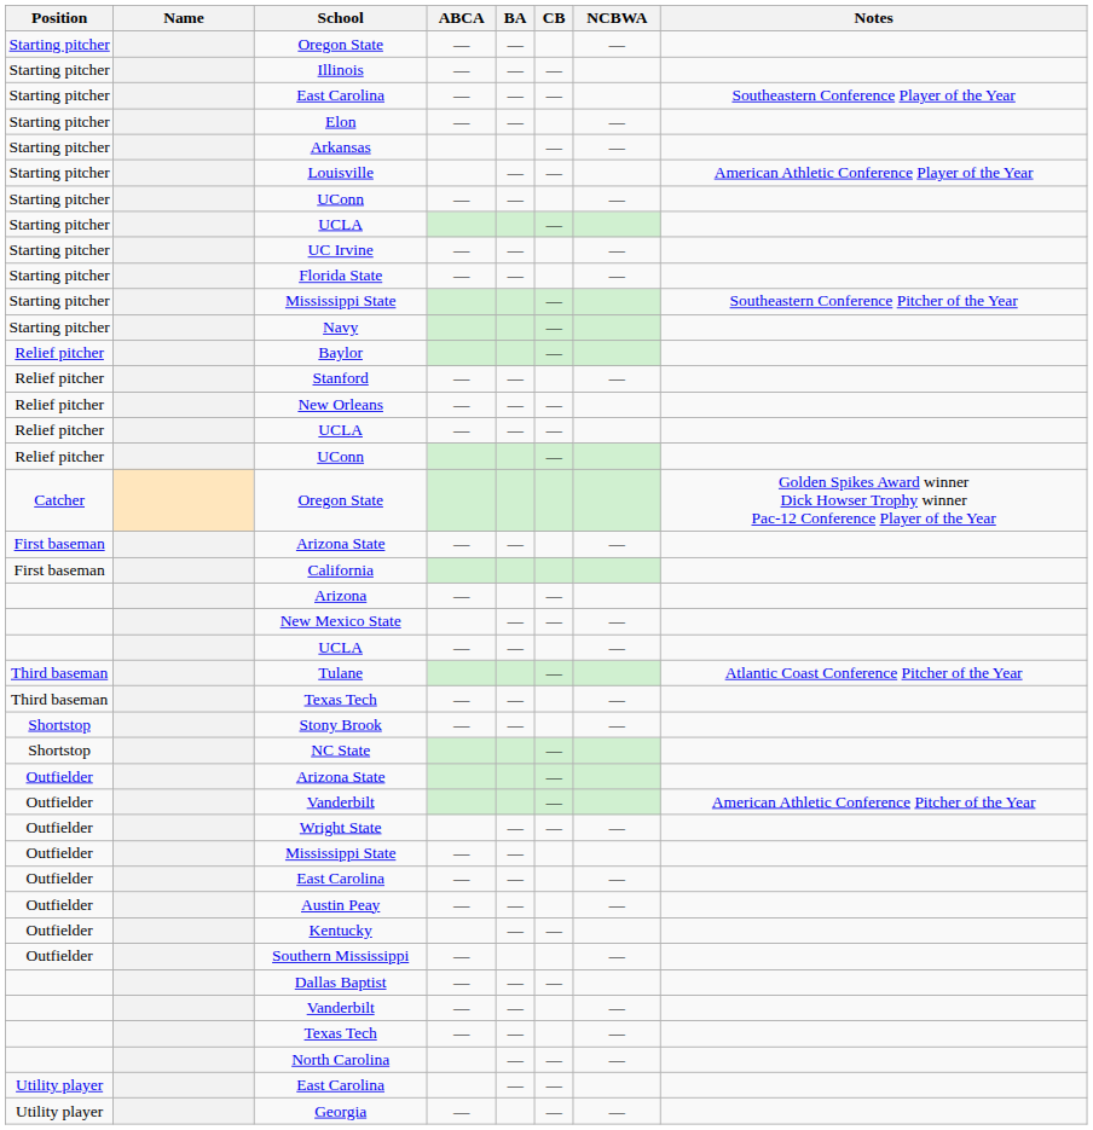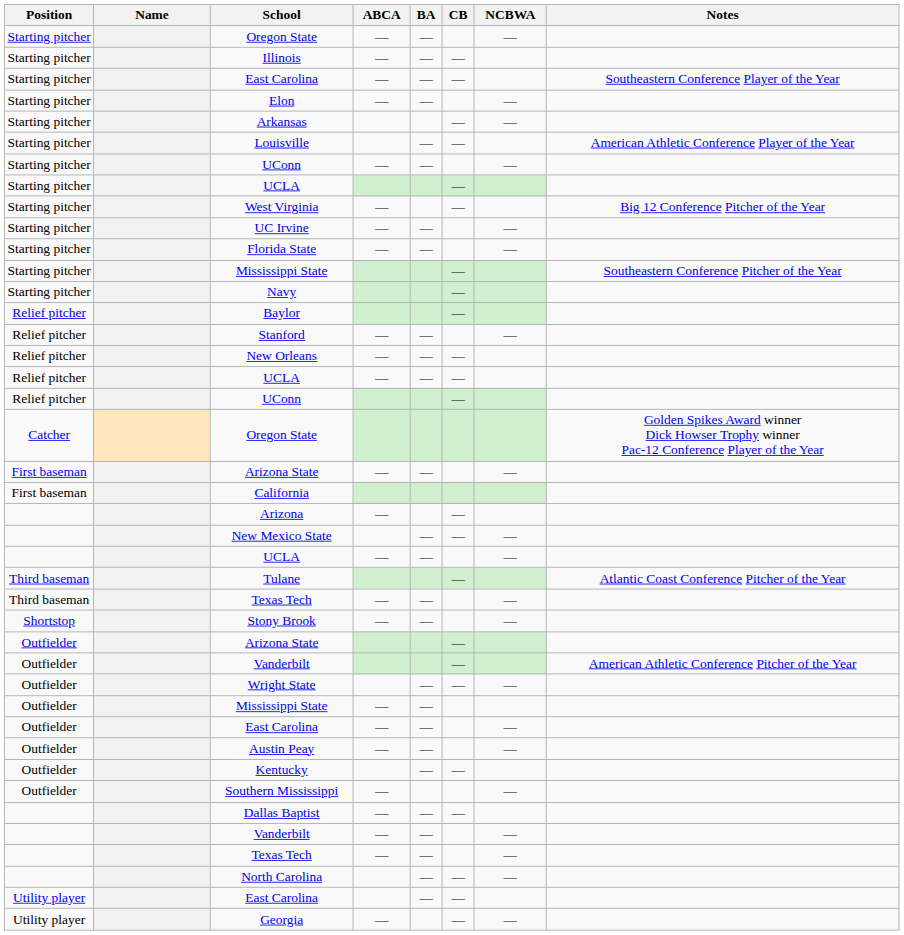 <table class="wikitable sortable plainrowheaders" style="text-align:center">
 <tr>
 <th scope="col" style="width:10%;">Position</th>
 <th scope="col" style="width:13%;">Name</th>
 <th scope="col" style="width:16%;">School</th>
 <th scope="col">ABCA</th>
 <th scope="col">BA</th>
 <th scope="col">CB</th>
 <th scope="col">NCBWA</th>
 <th scope="col" class="unsortable">Notes</th>
 </tr>
 <tr>
 <td><a href='#'>Starting pitcher</a></td>
 <th scope="row" style="text-align:center"></th>
 <td><a href='#'>Oregon State</a></td>
 <td>—</td>
 <td>—</td>
 <td></td>
 <td>—</td>
 <td></td>
 </tr>
 <tr>
 <td>Starting pitcher</td>
 <th scope="row" style="text-align:center"></th>
 <td><a href='#'>Illinois</a></td>
 <td>—</td>
 <td>—</td>
 <td>—</td>
 <td></td>
 <td></td>
 </tr>
 <tr>
 <td>Starting pitcher</td>
 <th scope="row" style="text-align:center"></th>
 <td><a href='#'>East Carolina</a></td>
 <td>—</td>
 <td>—</td>
 <td>—</td>
 <td></td>
 <td><a href='#'>Southeastern Conference</a> <a href='#'>Player of the Year</a></td>
 </tr>
 <tr>
 <td>Starting pitcher</td>
 <th scope="row" style="text-align:center"></th>
 <td><a href='#'>Elon</a></td>
 <td>—</td>
 <td>—</td>
 <td></td>
 <td>—</td>
 <td></td>
 </tr>
 <tr>
 <td>Starting pitcher</td>
 <th scope="row" style="text-align:center"></th>
 <td><a href='#'>Arkansas</a></td>
 <td></td>
 <td></td>
 <td>—</td>
 <td>—</td>
 <td></td>
 </tr>
 <tr>
 <td>Starting pitcher</td>
 <th scope="row" style="text-align:center"></th>
 <td><a href='#'>Louisville</a></td>
 <td></td>
 <td>—</td>
 <td>—</td>
 <td></td>
 <td><a href='#'>American Athletic Conference</a> <a href='#'>Player of the Year</a></td>
 </tr>
 <tr>
 <td>Starting pitcher</td>
 <th scope="row" style="text-align:center"></th>
 <td><a href='#'>UConn</a></td>
 <td>—</td>
 <td>—</td>
 <td></td>
 <td>—</td>
 <td></td>
 </tr>
 <tr>
 <td>Starting pitcher</td>
 <th scope="row" style="text-align:center"></th>
 <td><a href='#'>UCLA</a></td>
 <td style="background:#d0f0d0;"></td>
 <td style="background:#d0f0d0;"></td>
 <td style="background:#d0f0d0;">—</td>
 <td style="background:#d0f0d0;"></td>
 <td></td>
+</tr>
+<tr>
+<td>Starting pitcher</td>
+<th scope="row" style="text-align:center"></th>
+<td><a href='#'>West Virginia</a></td>
+<td>—</td>
+<td></td>
+<td>—</td>
+<td></td>
+<td><a href='#'>Big 12 Conference</a> <a href='#'>Pitcher of the Year</a></td>
 </tr>
 <tr>
 <td>Starting pitcher</td>
 <th scope="row" style="text-align:center"></th>
 <td><a href='#'>UC Irvine</a></td>
 <td>—</td>
 <td>—</td>
 <td></td>
 <td>—</td>
 <td></td>
 </tr>
 <tr>
 <td>Starting pitcher</td>
 <th scope="row" style="text-align:center"></th>
 <td><a href='#'>Florida State</a></td>
 <td>—</td>
 <td>—</td>
 <td></td>
 <td>—</td>
 <td></td>
 </tr>
 <tr>
 <td>Starting pitcher</td>
 <th scope="row" style="text-align:center"></th>
 <td><a href='#'>Mississippi State</a></td>
 <td style="background:#d0f0d0;"></td>
 <td style="background:#d0f0d0;"></td>
 <td style="background:#d0f0d0;">—</td>
 <td style="background:#d0f0d0;"></td>
 <td><a href='#'>Southeastern Conference</a> <a href='#'>Pitcher of the Year</a></td>
 </tr>
 <tr>
 <td>Starting pitcher</td>
 <th scope="row" style="text-align:center"></th>
 <td><a href='#'>Navy</a></td>
 <td style="background:#d0f0d0;"></td>
 <td style="background:#d0f0d0;"></td>
 <td style="background:#d0f0d0;">—</td>
 <td style="background:#d0f0d0;"></td>
 <td></td>
 </tr>
 <tr>
 <td><a href='#'>Relief pitcher</a></td>
 <th scope="row" style="text-align:center"></th>
 <td><a href='#'>Baylor</a></td>
 <td style="background:#d0f0d0;"></td>
 <td style="background:#d0f0d0;"></td>
 <td style="background:#d0f0d0;">—</td>
 <td style="background:#d0f0d0;"></td>
 <td></td>
 </tr>
 <tr>
 <td>Relief pitcher</td>
 <th scope="row" style="text-align:center"></th>
 <td><a href='#'>Stanford</a></td>
 <td>—</td>
 <td>—</td>
 <td></td>
 <td>—</td>
 <td></td>
 </tr>
 <tr>
 <td>Relief pitcher</td>
 <th scope="row" style="text-align:center"></th>
 <td><a href='#'>New Orleans</a></td>
 <td>—</td>
 <td>—</td>
 <td>—</td>
 <td></td>
 <td></td>
 </tr>
 <tr>
 <td>Relief pitcher</td>
 <th scope="row" style="text-align:center"></th>
 <td><a href='#'>UCLA</a></td>
 <td>—</td>
 <td>—</td>
 <td>—</td>
 <td></td>
 <td></td>
 </tr>
 <tr>
 <td>Relief pitcher</td>
 <th scope="row" style="text-align:center"></th>
 <td><a href='#'>UConn</a></td>
 <td style="background:#d0f0d0;"></td>
 <td style="background:#d0f0d0;"></td>
 <td style="background:#d0f0d0;">—</td>
 <td style="background:#d0f0d0;"></td>
 <td></td>
 </tr>
 <tr>
 <td><a href='#'>Catcher</a></td>
 <th scope="row" style="text-align:center; background:#ffe6bd"></th>
 <td><a href='#'>Oregon State</a></td>
 <td style="background:#d0f0d0;"></td>
 <td style="background:#d0f0d0;"></td>
 <td style="background:#d0f0d0;"></td>
 <td style="background:#d0f0d0;"></td>
 <td><a href='#'>Golden Spikes Award</a> winner<br><a href='#'>Dick Howser Trophy</a> winner<br><a href='#'>Pac-12 Conference</a> <a href='#'>Player of the Year</a></td>
 </tr>
 <tr>
 <td><a href='#'>First baseman</a></td>
 <th scope="row" style="text-align:center"></th>
 <td><a href='#'>Arizona State</a></td>
 <td>—</td>
 <td>—</td>
 <td></td>
 <td>—</td>
 <td></td>
 </tr>
 <tr>
 <td>First baseman</td>
 <th scope="row" style="text-align:center"></th>
 <td><a href='#'>California</a></td>
 <td style="background:#d0f0d0;"></td>
 <td style="background:#d0f0d0;"></td>
 <td style="background:#d0f0d0;"></td>
 <td style="background:#d0f0d0;"></td>
 <td></td>
 </tr>
 <tr>
 <td></td>
 <th scope="row" style="text-align:center"></th>
 <td><a href='#'>Arizona</a></td>
 <td>—</td>
 <td></td>
 <td>—</td>
 <td></td>
 <td></td>
 </tr>
 <tr>
 <td></td>
 <th scope="row" style="text-align:center"></th>
 <td><a href='#'>New Mexico State</a></td>
 <td></td>
 <td>—</td>
 <td>—</td>
 <td>—</td>
 <td></td>
 </tr>
 <tr>
 <td></td>
 <th scope="row" style="text-align:center"></th>
 <td><a href='#'>UCLA</a></td>
 <td>—</td>
 <td>—</td>
 <td></td>
 <td>—</td>
 <td></td>
 </tr>
 <tr>
 <td><a href='#'>Third baseman</a></td>
 <th scope="row" style="text-align:center"></th>
 <td><a href='#'>Tulane</a></td>
 <td style="background:#d0f0d0;"></td>
 <td style="background:#d0f0d0;"></td>
 <td style="background:#d0f0d0;">—</td>
 <td style="background:#d0f0d0;"></td>
 <td><a href='#'>Atlantic Coast Conference</a> <a href='#'>Pitcher of the Year</a></td>
 </tr>
 <tr>
 <td>Third baseman</td>
 <th scope="row" style="text-align:center"></th>
 <td><a href='#'>Texas Tech</a></td>
 <td>—</td>
 <td>—</td>
 <td></td>
 <td>—</td>
 <td></td>
 </tr>
 <tr>
 <td><a href='#'>Shortstop</a></td>
 <th scope="row" style="text-align:center"></th>
 <td><a href='#'>Stony Brook</a></td>
 <td>—</td>
 <td>—</td>
 <td></td>
 <td>—</td>
 <td></td>
 </tr>
 <tr>
-<td>Shortstop</td>
-<th scope="row" style="text-align:center"></th>
-<td><a href='#'>NC State</a></td>
-<td style="background:#d0f0d0;"></td>
-<td style="background:#d0f0d0;"></td>
-<td style="background:#d0f0d0;">—</td>
-<td style="background:#d0f0d0;"></td>
-<td></td>
-</tr>
-<tr>
 <td><a href='#'>Outfielder</a></td>
 <th scope="row" style="text-align:center"></th>
 <td><a href='#'>Arizona State</a></td>
 <td style="background:#d0f0d0;"></td>
 <td style="background:#d0f0d0;"></td>
 <td style="background:#d0f0d0;">—</td>
 <td style="background:#d0f0d0;"></td>
 <td></td>
 </tr>
 <tr>
 <td>Outfielder</td>
 <th scope="row" style="text-align:center"></th>
 <td><a href='#'>Vanderbilt</a></td>
 <td style="background:#d0f0d0;"></td>
 <td style="background:#d0f0d0;"></td>
 <td style="background:#d0f0d0;">—</td>
 <td style="background:#d0f0d0;"></td>
 <td><a href='#'>American Athletic Conference</a> <a href='#'>Pitcher of the Year</a></td>
 </tr>
 <tr>
 <td>Outfielder</td>
 <th scope="row" style="text-align:center"></th>
 <td><a href='#'>Wright State</a></td>
 <td></td>
 <td>—</td>
 <td>—</td>
 <td>—</td>
 <td></td>
 </tr>
 <tr>
 <td>Outfielder</td>
 <th scope="row" style="text-align:center"></th>
 <td><a href='#'>Mississippi State</a></td>
 <td>—</td>
 <td>—</td>
 <td></td>
 <td></td>
 <td></td>
 </tr>
 <tr>
 <td>Outfielder</td>
 <th scope="row" style="text-align:center"></th>
 <td><a href='#'>East Carolina</a></td>
 <td>—</td>
 <td>—</td>
 <td></td>
 <td>—</td>
 <td></td>
 </tr>
 <tr>
 <td>Outfielder</td>
 <th scope="row" style="text-align:center"></th>
 <td><a href='#'>Austin Peay</a></td>
 <td>—</td>
 <td>—</td>
 <td></td>
 <td>—</td>
 <td></td>
 </tr>
 <tr>
 <td>Outfielder</td>
 <th scope="row" style="text-align:center"></th>
 <td><a href='#'>Kentucky</a></td>
 <td></td>
 <td>—</td>
 <td>—</td>
 <td></td>
 <td></td>
 </tr>
 <tr>
 <td>Outfielder</td>
 <th scope="row" style="text-align:center"></th>
 <td><a href='#'>Southern Mississippi</a></td>
 <td>—</td>
 <td></td>
 <td></td>
 <td>—</td>
 <td></td>
 </tr>
 <tr>
 <td></td>
 <th scope="row" style="text-align:center"></th>
 <td><a href='#'>Dallas Baptist</a></td>
 <td>—</td>
 <td>—</td>
 <td>—</td>
 <td></td>
 <td></td>
 </tr>
 <tr>
 <td></td>
 <th scope="row" style="text-align:center"></th>
 <td><a href='#'>Vanderbilt</a></td>
 <td>—</td>
 <td>—</td>
 <td></td>
 <td>—</td>
 <td></td>
 </tr>
 <tr>
 <td></td>
 <th scope="row" style="text-align:center"></th>
 <td><a href='#'>Texas Tech</a></td>
 <td>—</td>
 <td>—</td>
 <td></td>
 <td>—</td>
 <td></td>
 </tr>
 <tr>
 <td></td>
 <th scope="row" style="text-align:center"></th>
 <td><a href='#'>North Carolina</a></td>
 <td></td>
 <td>—</td>
 <td>—</td>
 <td>—</td>
 <td></td>
 </tr>
 <tr>
 <td><a href='#'>Utility player</a></td>
 <th scope="row" style="text-align:center"></th>
 <td><a href='#'>East Carolina</a></td>
 <td></td>
 <td>—</td>
 <td>—</td>
 <td></td>
 <td></td>
 </tr>
 <tr>
 <td>Utility player</td>
 <th scope="row" style="text-align:center"></th>
 <td><a href='#'>Georgia</a></td>
 <td>—</td>
 <td></td>
 <td>—</td>
 <td>—</td>
 <td></td>
 </tr>
 </table>
